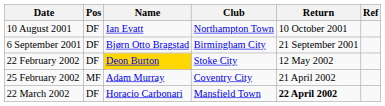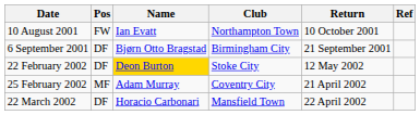 <table class="wikitable" style="text-align: left">
 <tr>
 <th>Date</th>
 <th>Pos</th>
 <th>Name</th>
 <th>Club</th>
 <th>Return</th>
 <th>Ref</th>
 </tr>
 <tr>
 <td>10 August 2001</td>
-<td>DF</td>
+<td>FW</td>
 <td> <a href='#'>Ian Evatt</a></td>
 <td><a href='#'>Northampton Town</a></td>
 <td>10 October 2001</td>
 <td></td>
 </tr>
 <tr>
 <td>6 September 2001</td>
 <td>DF</td>
 <td> <a href='#'>Bjørn Otto Bragstad</a></td>
 <td><a href='#'>Birmingham City</a></td>
 <td>21 September 2001</td>
 <td></td>
 </tr>
 <tr>
 <td>22 February 2002</td>
 <td>DF</td>
 <td style="background: gold;"> <a href='#'>Deon Burton</a></td>
 <td><a href='#'>Stoke City</a></td>
 <td>12 May 2002</td>
 <td style="text-align: center"></td>
 </tr>
 <tr>
 <td>25 February 2002</td>
 <td>MF</td>
 <td> <a href='#'>Adam Murray</a></td>
 <td><a href='#'>Coventry City</a></td>
 <td>21 April 2002</td>
 <td></td>
 </tr>
 <tr>
 <td>22 March 2002</td>
 <td>DF</td>
 <td> <a href='#'>Horacio Carbonari</a></td>
 <td><a href='#'>Mansfield Town</a></td>
-<td><strong>22 April 2002</strong></td>
+<td>22 April 2002</td>
 <td style="text-align: center"></td>
 </tr>
 </table>
